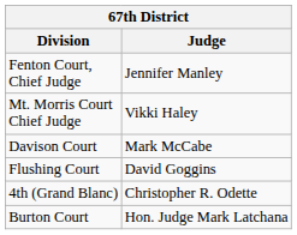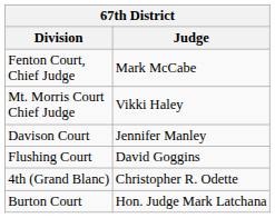 <table class="wikitable">
 <tr>
 <th colspan=2 align=center>67th District</th>
 </tr>
 <tr>
 <th>Division</th>
 <th>Judge</th>
 </tr>
 <tr>
 <td>Fenton Court,<br>Chief Judge</td>
-<td>Jennifer Manley</td>
+<td>Mark McCabe</td>
 </tr>
 <tr>
 <td>Mt. Morris Court<br>Chief Judge</td>
 <td>Vikki Haley</td>
 </tr>
 <tr>
 <td>Davison Court</td>
-<td>Mark McCabe</td>
+<td>Jennifer Manley</td>
 </tr>
 <tr>
 <td>Flushing Court</td>
 <td>David Goggins</td>
 </tr>
 <tr>
 <td>4th (Grand Blanc)</td>
 <td>Christopher R. Odette</td>
 </tr>
 <tr>
 <td>Burton Court</td>
 <td>Hon. Judge Mark Latchana</td>
 </tr>
 </table>
